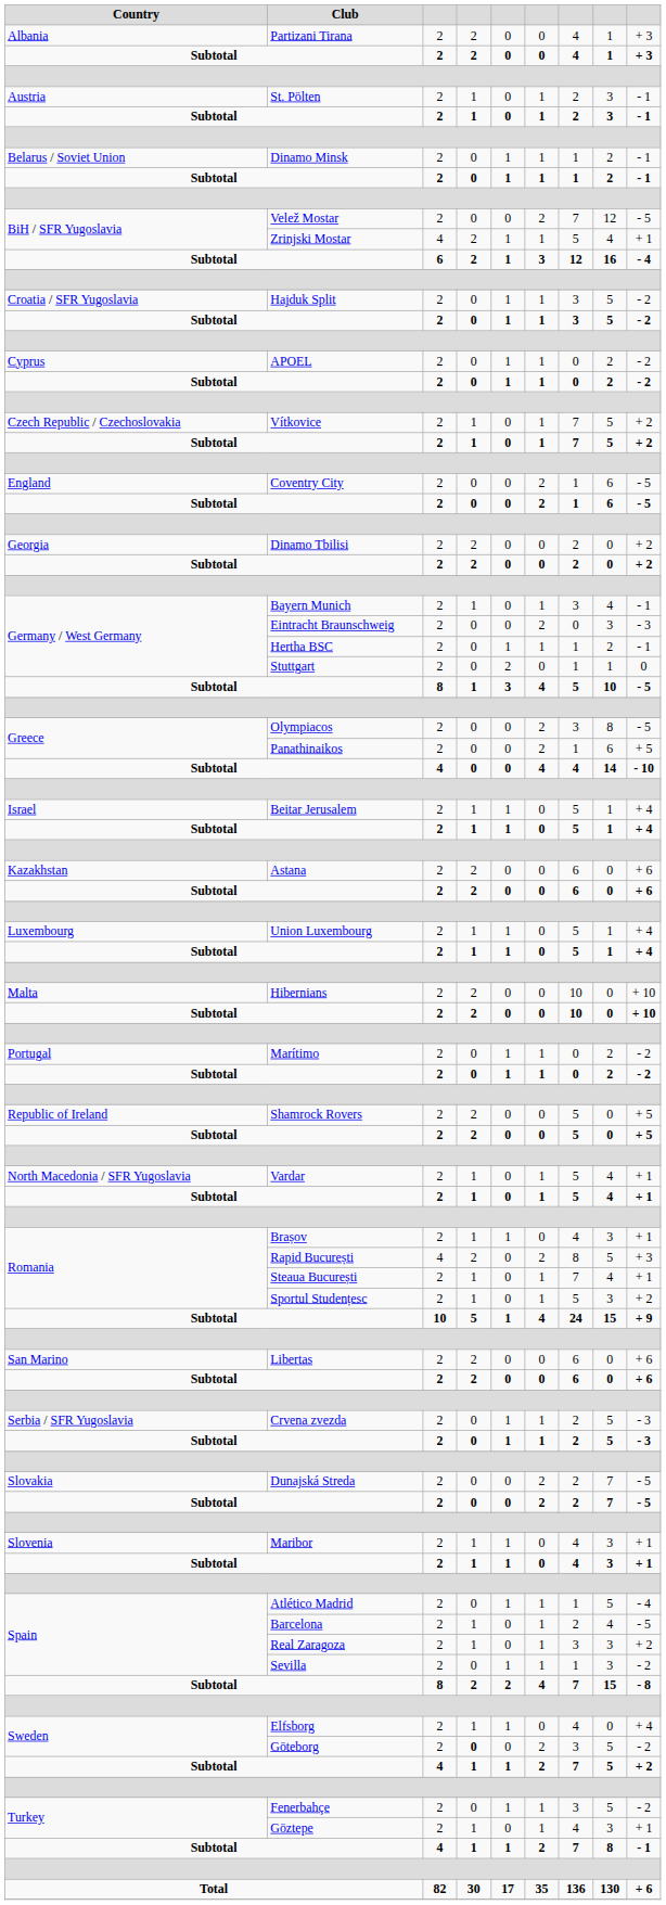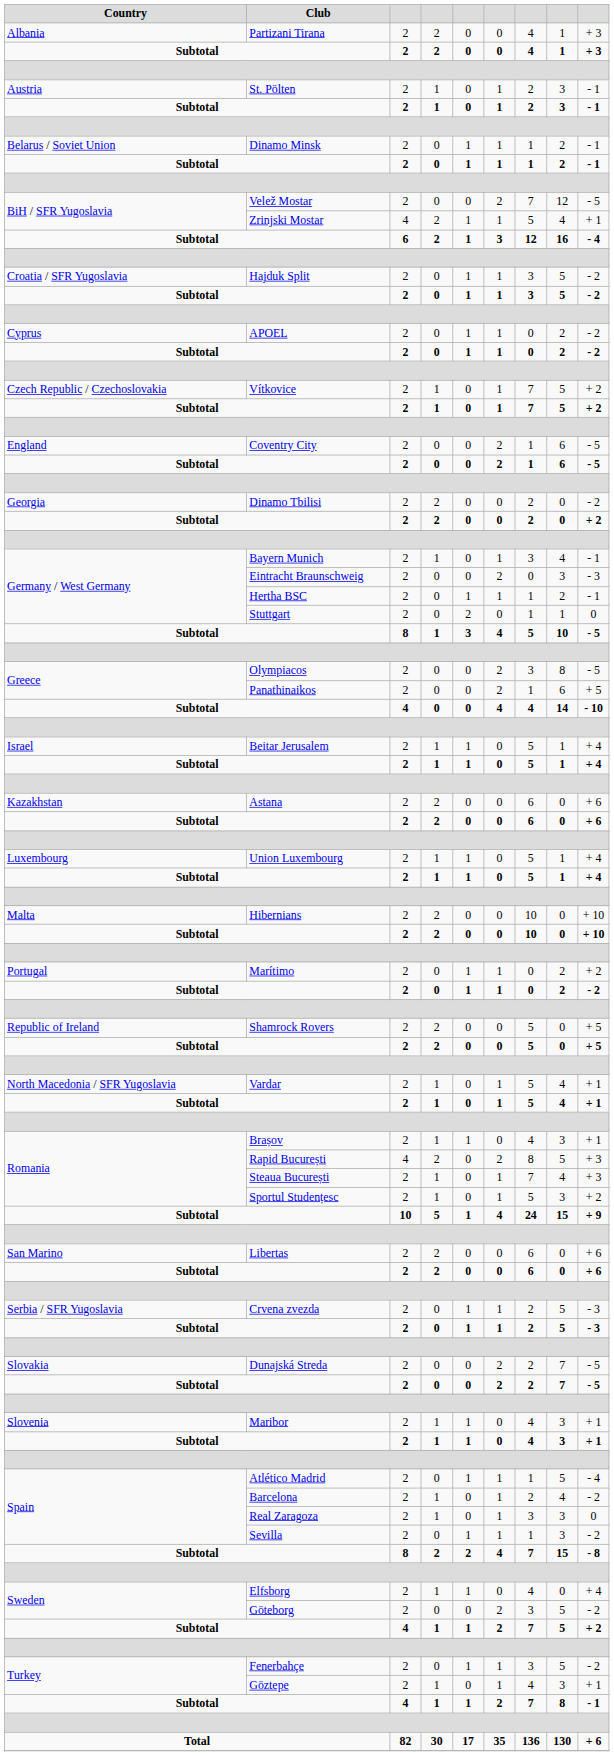 <table class="wikitable" style="text-align: center;">
 <tr>
 <th width="320" style="background:#DCDCDC">Country</th>
 <th width="186" style="background:#DCDCDC">Club</th>
 <th width="35" style="background:#DCDCDC"></th>
 <th width="35" style="background:#DCDCDC"></th>
 <th width="35" style="background:#DCDCDC"></th>
 <th width="35" style="background:#DCDCDC"></th>
 <th width="35" style="background:#DCDCDC"></th>
 <th width="35" style="background:#DCDCDC"></th>
 <th width="35" style="background:#DCDCDC"></th>
 </tr>
 <tr>
 <td align=left> <a href='#'>Albania</a></td>
 <td align=left><a href='#'>Partizani Tirana</a></td>
 <td>2</td>
 <td>2</td>
 <td>0</td>
 <td>0</td>
 <td>4</td>
 <td>1</td>
 <td>+ 3</td>
 </tr>
 <tr>
 <td colspan=2><strong>Subtotal</strong></td>
 <td><strong>2</strong></td>
 <td><strong>2</strong></td>
 <td><strong>0</strong></td>
 <td><strong>0</strong></td>
 <td><strong>4</strong></td>
 <td><strong>1</strong></td>
 <td><strong>+ 3</strong></td>
 </tr>
 <tr>
 <th colspan=9 height="18" style="background:#DCDCDC"></th>
 </tr>
 <tr>
 <td align=left> <a href='#'>Austria</a></td>
 <td align=left><a href='#'>St. Pölten</a></td>
 <td>2</td>
 <td>1</td>
 <td>0</td>
 <td>1</td>
 <td>2</td>
 <td>3</td>
 <td>- 1</td>
 </tr>
 <tr>
 <td colspan=2><strong>Subtotal</strong></td>
 <td><strong>2</strong></td>
 <td><strong>1</strong></td>
 <td><strong>0</strong></td>
 <td><strong>1</strong></td>
 <td><strong>2</strong></td>
 <td><strong>3</strong></td>
 <td><strong>- 1</strong></td>
 </tr>
 <tr>
 <th colspan=9 height="18" style="background:#DCDCDC"></th>
 </tr>
 <tr>
 <td align=left> <a href='#'>Belarus</a> /  <a href='#'>Soviet Union</a></td>
 <td align=left><a href='#'>Dinamo Minsk</a></td>
 <td>2</td>
 <td>0</td>
 <td>1</td>
 <td>1</td>
 <td>1</td>
 <td>2</td>
 <td>- 1</td>
 </tr>
 <tr>
 <td colspan=2><strong>Subtotal</strong></td>
 <td><strong>2</strong></td>
 <td><strong>0</strong></td>
 <td><strong>1</strong></td>
 <td><strong>1</strong></td>
 <td><strong>1</strong></td>
 <td><strong>2</strong></td>
 <td><strong>- 1</strong></td>
 </tr>
 <tr>
 <th colspan=9 height="18" style="background:#DCDCDC"></th>
 </tr>
 <tr>
 <td rowspan=2 align=left> <a href='#'>BiH</a> /  <a href='#'>SFR Yugoslavia</a></td>
 <td align=left><a href='#'>Velež Mostar</a></td>
 <td>2</td>
 <td>0</td>
 <td>0</td>
 <td>2</td>
 <td>7</td>
 <td>12</td>
 <td>- 5</td>
 </tr>
 <tr>
 <td align=left><a href='#'>Zrinjski Mostar</a></td>
 <td>4</td>
 <td>2</td>
 <td>1</td>
 <td>1</td>
 <td>5</td>
 <td>4</td>
 <td>+ 1</td>
 </tr>
 <tr>
 <td colspan=2><strong>Subtotal</strong></td>
 <td><strong>6</strong></td>
 <td><strong>2</strong></td>
 <td><strong>1</strong></td>
 <td><strong>3</strong></td>
 <td><strong>12</strong></td>
 <td><strong>16</strong></td>
 <td><strong>- 4</strong></td>
 </tr>
 <tr>
 <th colspan=9 height="18" style="background:#DCDCDC"></th>
 </tr>
 <tr>
 <td align=left> <a href='#'>Croatia</a> /  <a href='#'>SFR Yugoslavia</a></td>
 <td align=left><a href='#'>Hajduk Split</a></td>
 <td>2</td>
 <td>0</td>
 <td>1</td>
 <td>1</td>
 <td>3</td>
 <td>5</td>
 <td>- 2</td>
 </tr>
 <tr>
 <td colspan=2><strong>Subtotal</strong></td>
 <td><strong>2</strong></td>
 <td><strong>0</strong></td>
 <td><strong>1</strong></td>
 <td><strong>1</strong></td>
 <td><strong>3</strong></td>
 <td><strong>5</strong></td>
 <td><strong>- 2</strong></td>
 </tr>
 <tr>
 <th colspan=9 height="18" style="background:#DCDCDC"></th>
 </tr>
 <tr>
 <td align=left> <a href='#'>Cyprus</a></td>
 <td align=left><a href='#'>APOEL</a></td>
 <td>2</td>
 <td>0</td>
 <td>1</td>
 <td>1</td>
 <td>0</td>
 <td>2</td>
 <td>- 2</td>
 </tr>
 <tr>
 <td colspan=2><strong>Subtotal</strong></td>
 <td><strong>2</strong></td>
 <td><strong>0</strong></td>
 <td><strong>1</strong></td>
 <td><strong>1</strong></td>
 <td><strong>0</strong></td>
 <td><strong>2</strong></td>
 <td><strong>- 2</strong></td>
 </tr>
 <tr>
 <th colspan=9 height="18" style="background:#DCDCDC"></th>
 </tr>
 <tr>
 <td align=left> <a href='#'>Czech Republic</a> /  <a href='#'>Czechoslovakia</a></td>
 <td align=left><a href='#'>Vítkovice</a></td>
 <td>2</td>
 <td>1</td>
 <td>0</td>
 <td>1</td>
 <td>7</td>
 <td>5</td>
 <td>+ 2</td>
 </tr>
 <tr>
 <td colspan=2><strong>Subtotal</strong></td>
 <td><strong>2</strong></td>
 <td><strong>1</strong></td>
 <td><strong>0</strong></td>
 <td><strong>1</strong></td>
 <td><strong>7</strong></td>
 <td><strong>5</strong></td>
 <td><strong>+ 2</strong></td>
 </tr>
 <tr>
 <th colspan=9 height="18" style="background:#DCDCDC"></th>
 </tr>
 <tr>
 <td align=left> <a href='#'>England</a></td>
 <td align=left><a href='#'>Coventry City</a></td>
 <td>2</td>
 <td>0</td>
 <td>0</td>
 <td>2</td>
 <td>1</td>
 <td>6</td>
 <td>- 5</td>
 </tr>
 <tr>
 <td colspan=2><strong>Subtotal</strong></td>
 <td><strong>2</strong></td>
 <td><strong>0</strong></td>
 <td><strong>0</strong></td>
 <td><strong>2</strong></td>
 <td><strong>1</strong></td>
 <td><strong>6</strong></td>
 <td><strong>- 5</strong></td>
 </tr>
 <tr>
 <th colspan=9 height="18" style="background:#DCDCDC"></th>
 </tr>
 <tr>
 <td align=left> <a href='#'>Georgia</a></td>
 <td align=left><a href='#'>Dinamo Tbilisi</a></td>
 <td>2</td>
 <td>2</td>
 <td>0</td>
 <td>0</td>
 <td>2</td>
 <td>0</td>
-<td>+ 2</td>
+<td>- 2</td>
 </tr>
 <tr>
 <td colspan=2><strong>Subtotal</strong></td>
 <td><strong>2</strong></td>
 <td><strong>2</strong></td>
 <td><strong>0</strong></td>
 <td><strong>0</strong></td>
 <td><strong>2</strong></td>
 <td><strong>0</strong></td>
 <td><strong>+ 2</strong></td>
 </tr>
 <tr>
 <th colspan=9 height="18" style="background:#DCDCDC"></th>
 </tr>
 <tr>
 <td rowspan=4 align=left> <a href='#'>Germany</a> /  <a href='#'>West Germany</a></td>
 <td align=left><a href='#'>Bayern Munich</a></td>
 <td>2</td>
 <td>1</td>
 <td>0</td>
 <td>1</td>
 <td>3</td>
 <td>4</td>
 <td>- 1</td>
 </tr>
 <tr>
 <td align=left><a href='#'>Eintracht Braunschweig</a></td>
 <td>2</td>
 <td>0</td>
 <td>0</td>
 <td>2</td>
 <td>0</td>
 <td>3</td>
 <td>- 3</td>
 </tr>
 <tr>
 <td align=left><a href='#'>Hertha BSC</a></td>
 <td>2</td>
 <td>0</td>
 <td>1</td>
 <td>1</td>
 <td>1</td>
 <td>2</td>
 <td>- 1</td>
 </tr>
 <tr>
 <td align=left><a href='#'>Stuttgart</a></td>
 <td>2</td>
 <td>0</td>
 <td>2</td>
 <td>0</td>
 <td>1</td>
 <td>1</td>
 <td>0</td>
 </tr>
 <tr>
 <td colspan=2><strong>Subtotal</strong></td>
 <td><strong>8</strong></td>
 <td><strong>1</strong></td>
 <td><strong>3</strong></td>
 <td><strong>4</strong></td>
 <td><strong>5</strong></td>
 <td><strong>10</strong></td>
 <td><strong>- 5</strong></td>
 </tr>
 <tr>
 <th colspan=9 height="18" style="background:#DCDCDC"></th>
 </tr>
 <tr>
 <td rowspan=2 align=left> <a href='#'>Greece</a></td>
 <td align=left><a href='#'>Olympiacos</a></td>
 <td>2</td>
 <td>0</td>
 <td>0</td>
 <td>2</td>
 <td>3</td>
 <td>8</td>
 <td>- 5</td>
 </tr>
 <tr>
 <td align=left><a href='#'>Panathinaikos</a></td>
 <td>2</td>
 <td>0</td>
 <td>0</td>
 <td>2</td>
 <td>1</td>
 <td>6</td>
 <td>+ 5</td>
 </tr>
 <tr>
 <td colspan=2><strong>Subtotal</strong></td>
 <td><strong>4</strong></td>
 <td><strong>0</strong></td>
 <td><strong>0</strong></td>
 <td><strong>4</strong></td>
 <td><strong>4</strong></td>
 <td><strong>14</strong></td>
 <td><strong>- 10</strong></td>
 </tr>
 <tr>
 <th colspan=9 height="18" style="background:#DCDCDC"></th>
 </tr>
 <tr>
 <td align=left> <a href='#'>Israel</a></td>
 <td align=left><a href='#'>Beitar Jerusalem</a></td>
 <td>2</td>
 <td>1</td>
 <td>1</td>
 <td>0</td>
 <td>5</td>
 <td>1</td>
 <td>+ 4</td>
 </tr>
 <tr>
 <td colspan=2><strong>Subtotal</strong></td>
 <td><strong>2</strong></td>
 <td><strong>1</strong></td>
 <td><strong>1</strong></td>
 <td><strong>0</strong></td>
 <td><strong>5</strong></td>
 <td><strong>1</strong></td>
 <td><strong>+ 4</strong></td>
 </tr>
 <tr>
 <th colspan=9 height="18" style="background:#DCDCDC"></th>
 </tr>
 <tr>
 <td align=left> <a href='#'>Kazakhstan</a></td>
 <td align=left><a href='#'>Astana</a></td>
 <td>2</td>
 <td>2</td>
 <td>0</td>
 <td>0</td>
 <td>6</td>
 <td>0</td>
 <td>+ 6</td>
 </tr>
 <tr>
 <td colspan=2><strong>Subtotal</strong></td>
 <td><strong>2</strong></td>
 <td><strong>2</strong></td>
 <td><strong>0</strong></td>
 <td><strong>0</strong></td>
 <td><strong>6</strong></td>
 <td><strong>0</strong></td>
 <td><strong>+ 6</strong></td>
 </tr>
 <tr>
 <th colspan=9 height="18" style="background:#DCDCDC"></th>
 </tr>
 <tr>
 <td align=left> <a href='#'>Luxembourg</a></td>
 <td align=left><a href='#'>Union Luxembourg</a></td>
 <td>2</td>
 <td>1</td>
 <td>1</td>
 <td>0</td>
 <td>5</td>
 <td>1</td>
 <td>+ 4</td>
 </tr>
 <tr>
 <td colspan=2><strong>Subtotal</strong></td>
 <td><strong>2</strong></td>
 <td><strong>1</strong></td>
 <td><strong>1</strong></td>
 <td><strong>0</strong></td>
 <td><strong>5</strong></td>
 <td><strong>1</strong></td>
 <td><strong>+ 4</strong></td>
 </tr>
 <tr>
 <th colspan=9 height="18" style="background:#DCDCDC"></th>
 </tr>
 <tr>
 <td align=left> <a href='#'>Malta</a></td>
 <td align=left><a href='#'>Hibernians</a></td>
 <td>2</td>
 <td>2</td>
 <td>0</td>
 <td>0</td>
 <td>10</td>
 <td>0</td>
 <td>+ 10</td>
 </tr>
 <tr>
 <td colspan=2><strong>Subtotal</strong></td>
 <td><strong>2</strong></td>
 <td><strong>2</strong></td>
 <td><strong>0</strong></td>
 <td><strong>0</strong></td>
 <td><strong>10</strong></td>
 <td><strong>0</strong></td>
 <td><strong>+ 10</strong></td>
 </tr>
 <tr>
 <th colspan=9 height="18" style="background:#DCDCDC"></th>
 </tr>
 <tr>
 <td align=left> <a href='#'>Portugal</a></td>
 <td align=left><a href='#'>Marítimo</a></td>
 <td>2</td>
 <td>0</td>
 <td>1</td>
 <td>1</td>
 <td>0</td>
 <td>2</td>
-<td>- 2</td>
+<td>+ 2</td>
 </tr>
 <tr>
 <td colspan=2><strong>Subtotal</strong></td>
 <td><strong>2</strong></td>
 <td><strong>0</strong></td>
 <td><strong>1</strong></td>
 <td><strong>1</strong></td>
 <td><strong>0</strong></td>
 <td><strong>2</strong></td>
 <td><strong>- 2</strong></td>
 </tr>
 <tr>
 <th colspan=9 height="18" style="background:#DCDCDC"></th>
 </tr>
 <tr>
 <td align=left> <a href='#'>Republic of Ireland</a></td>
 <td align=left><a href='#'>Shamrock Rovers</a></td>
 <td>2</td>
 <td>2</td>
 <td>0</td>
 <td>0</td>
 <td>5</td>
 <td>0</td>
 <td>+ 5</td>
 </tr>
 <tr>
 <td colspan=2><strong>Subtotal</strong></td>
 <td><strong>2</strong></td>
 <td><strong>2</strong></td>
 <td><strong>0</strong></td>
 <td><strong>0</strong></td>
 <td><strong>5</strong></td>
 <td><strong>0</strong></td>
 <td><strong>+ 5</strong></td>
 </tr>
 <tr>
 <th colspan=9 height="18" style="background:#DCDCDC"></th>
 </tr>
 <tr>
 <td align=left> <a href='#'>North Macedonia</a> /  <a href='#'>SFR Yugoslavia</a></td>
 <td align=left><a href='#'>Vardar</a></td>
 <td>2</td>
 <td>1</td>
 <td>0</td>
 <td>1</td>
 <td>5</td>
 <td>4</td>
 <td>+ 1</td>
 </tr>
 <tr>
 <td colspan=2><strong>Subtotal</strong></td>
 <td><strong>2</strong></td>
 <td><strong>1</strong></td>
 <td><strong>0</strong></td>
 <td><strong>1</strong></td>
 <td><strong>5</strong></td>
 <td><strong>4</strong></td>
 <td><strong>+ 1</strong></td>
 </tr>
 <tr>
 <th colspan=9 height="18" style="background:#DCDCDC"></th>
 </tr>
 <tr>
 <td rowspan=4 align=left> <a href='#'>Romania</a></td>
 <td align=left><a href='#'>Brașov</a></td>
 <td>2</td>
 <td>1</td>
 <td>1</td>
 <td>0</td>
 <td>4</td>
 <td>3</td>
 <td>+ 1</td>
 </tr>
 <tr>
 <td align=left><a href='#'>Rapid București</a></td>
 <td>4</td>
 <td>2</td>
 <td>0</td>
 <td>2</td>
 <td>8</td>
 <td>5</td>
 <td>+ 3</td>
 </tr>
 <tr>
 <td align=left><a href='#'>Steaua București</a></td>
 <td>2</td>
 <td>1</td>
 <td>0</td>
 <td>1</td>
 <td>7</td>
 <td>4</td>
-<td>+ 1</td>
+<td>+ 3</td>
 </tr>
 <tr>
 <td align=left><a href='#'>Sportul Studențesc</a></td>
 <td>2</td>
 <td>1</td>
 <td>0</td>
 <td>1</td>
 <td>5</td>
 <td>3</td>
 <td>+ 2</td>
 </tr>
 <tr>
 <td colspan=2><strong>Subtotal</strong></td>
 <td><strong>10</strong></td>
 <td><strong>5</strong></td>
 <td><strong>1</strong></td>
 <td><strong>4</strong></td>
 <td><strong>24</strong></td>
 <td><strong>15</strong></td>
 <td><strong>+ 9</strong></td>
 </tr>
 <tr>
 <th colspan=9 height="18" style="background:#DCDCDC"></th>
 </tr>
 <tr>
 <td align=left> <a href='#'>San Marino</a></td>
 <td align=left><a href='#'>Libertas</a></td>
 <td>2</td>
 <td>2</td>
 <td>0</td>
 <td>0</td>
 <td>6</td>
 <td>0</td>
 <td>+ 6</td>
 </tr>
 <tr>
 <td colspan=2><strong>Subtotal</strong></td>
 <td><strong>2</strong></td>
 <td><strong>2</strong></td>
 <td><strong>0</strong></td>
 <td><strong>0</strong></td>
 <td><strong>6</strong></td>
 <td><strong>0</strong></td>
 <td><strong>+ 6</strong></td>
 </tr>
 <tr>
 <th colspan=9 height="18" style="background:#DCDCDC"></th>
 </tr>
 <tr>
 <td align=left> <a href='#'>Serbia</a> /  <a href='#'>SFR Yugoslavia</a></td>
 <td align=left><a href='#'>Crvena zvezda</a></td>
 <td>2</td>
 <td>0</td>
 <td>1</td>
 <td>1</td>
 <td>2</td>
 <td>5</td>
 <td>- 3</td>
 </tr>
 <tr>
 <td colspan=2><strong>Subtotal</strong></td>
 <td><strong>2</strong></td>
 <td><strong>0</strong></td>
 <td><strong>1</strong></td>
 <td><strong>1</strong></td>
 <td><strong>2</strong></td>
 <td><strong>5</strong></td>
 <td><strong>- 3</strong></td>
 </tr>
 <tr>
 <th colspan=9 height="18" style="background:#DCDCDC"></th>
 </tr>
 <tr>
 <td align=left> <a href='#'>Slovakia</a></td>
 <td align=left><a href='#'>Dunajská Streda</a></td>
 <td>2</td>
 <td>0</td>
 <td>0</td>
 <td>2</td>
 <td>2</td>
 <td>7</td>
 <td>- 5</td>
 </tr>
 <tr>
 <td colspan=2><strong>Subtotal</strong></td>
 <td><strong>2</strong></td>
 <td><strong>0</strong></td>
 <td><strong>0</strong></td>
 <td><strong>2</strong></td>
 <td><strong>2</strong></td>
 <td><strong>7</strong></td>
 <td><strong>- 5</strong></td>
 </tr>
 <tr>
 <th colspan=9 height="18" style="background:#DCDCDC"></th>
 </tr>
 <tr>
 <td align=left> <a href='#'>Slovenia</a></td>
 <td align=left><a href='#'>Maribor</a></td>
 <td>2</td>
 <td>1</td>
 <td>1</td>
 <td>0</td>
 <td>4</td>
 <td>3</td>
 <td>+ 1</td>
 </tr>
 <tr>
 <td colspan=2><strong>Subtotal</strong></td>
 <td><strong>2</strong></td>
 <td><strong>1</strong></td>
 <td><strong>1</strong></td>
 <td><strong>0</strong></td>
 <td><strong>4</strong></td>
 <td><strong>3</strong></td>
 <td><strong>+ 1</strong></td>
 </tr>
 <tr>
 <th colspan=9 height="18" style="background:#DCDCDC"></th>
 </tr>
 <tr>
 <td rowspan=4 align=left> <a href='#'>Spain</a></td>
 <td align=left><a href='#'>Atlético Madrid</a></td>
 <td>2</td>
 <td>0</td>
 <td>1</td>
 <td>1</td>
 <td>1</td>
 <td>5</td>
 <td>- 4</td>
 </tr>
 <tr>
 <td align=left><a href='#'>Barcelona</a></td>
 <td>2</td>
 <td>1</td>
 <td>0</td>
 <td>1</td>
 <td>2</td>
 <td>4</td>
-<td>- 5</td>
+<td>- 2</td>
 </tr>
 <tr>
 <td align=left><a href='#'>Real Zaragoza</a></td>
 <td>2</td>
 <td>1</td>
 <td>0</td>
 <td>1</td>
 <td>3</td>
 <td>3</td>
-<td>+ 2</td>
+<td>0</td>
 </tr>
 <tr>
 <td align=left><a href='#'>Sevilla</a></td>
 <td>2</td>
 <td>0</td>
 <td>1</td>
 <td>1</td>
 <td>1</td>
 <td>3</td>
 <td>- 2</td>
 </tr>
 <tr>
 <td colspan=2><strong>Subtotal</strong></td>
 <td><strong>8</strong></td>
 <td><strong>2</strong></td>
 <td><strong>2</strong></td>
 <td><strong>4</strong></td>
 <td><strong>7</strong></td>
 <td><strong>15</strong></td>
 <td><strong>- 8</strong></td>
 </tr>
 <tr>
 <th colspan=9 height="18" style="background:#DCDCDC"></th>
 </tr>
 <tr>
 <td rowspan=2 align=left> <a href='#'>Sweden</a></td>
 <td align=left><a href='#'>Elfsborg</a></td>
 <td>2</td>
 <td>1</td>
 <td>1</td>
 <td>0</td>
 <td>4</td>
 <td>0</td>
 <td>+ 4</td>
 </tr>
 <tr>
 <td align=left><a href='#'>Göteborg</a></td>
 <td>2</td>
-<td><strong>0</strong></td>
+<td>0</td>
 <td>0</td>
 <td>2</td>
 <td>3</td>
 <td>5</td>
 <td>- 2</td>
 </tr>
 <tr>
 <td colspan=2><strong>Subtotal</strong></td>
 <td><strong>4</strong></td>
 <td><strong>1</strong></td>
 <td><strong>1</strong></td>
 <td><strong>2</strong></td>
 <td><strong>7</strong></td>
 <td><strong>5</strong></td>
 <td><strong>+ 2</strong></td>
 </tr>
 <tr>
 <th colspan=9 height="18" style="background:#DCDCDC"></th>
 </tr>
 <tr>
 <td rowspan=2 align=left> <a href='#'>Turkey</a></td>
 <td align=left><a href='#'>Fenerbahçe</a></td>
 <td>2</td>
 <td>0</td>
 <td>1</td>
 <td>1</td>
 <td>3</td>
 <td>5</td>
 <td>- 2</td>
 </tr>
 <tr>
 <td align=left><a href='#'>Göztepe</a></td>
 <td>2</td>
 <td>1</td>
 <td>0</td>
 <td>1</td>
 <td>4</td>
 <td>3</td>
 <td>+ 1</td>
 </tr>
 <tr>
 <td colspan=2><strong>Subtotal</strong></td>
 <td><strong>4</strong></td>
 <td><strong>1</strong></td>
 <td><strong>1</strong></td>
 <td><strong>2</strong></td>
 <td><strong>7</strong></td>
 <td><strong>8</strong></td>
 <td><strong>- 1</strong></td>
 </tr>
 <tr>
 <th colspan=9 height="18" style="background:#DCDCDC"></th>
 </tr>
 <tr>
 <td colspan=2><strong>Total</strong></td>
 <td><strong>82</strong></td>
 <td><strong>30</strong></td>
 <td><strong>17</strong></td>
 <td><strong>35</strong></td>
 <td><strong>136</strong></td>
 <td><strong>130</strong></td>
 <td><strong>+ 6</strong></td>
 </tr>
 <tr>
 </tr>
 </table>
